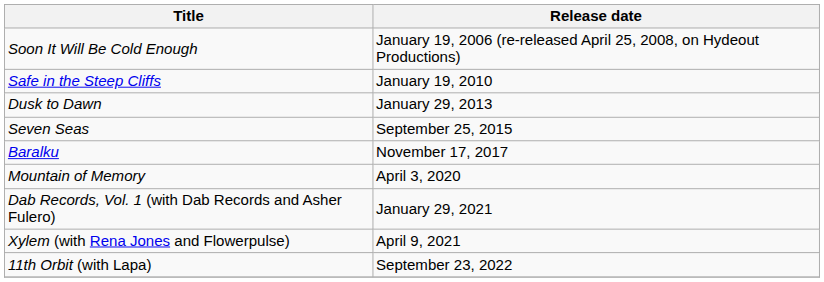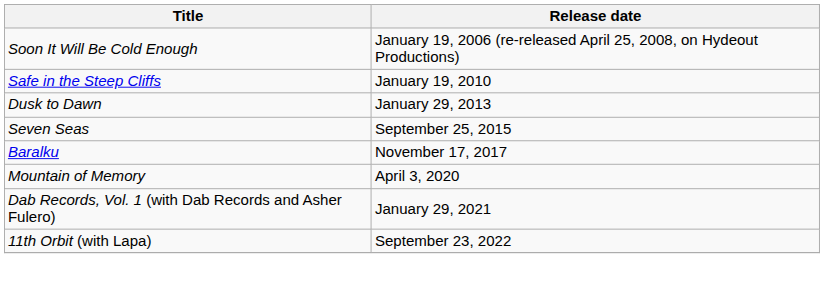 <table class="wikitable">
 <tr>
 <th>Title</th>
 <th>Release date</th>
 </tr>
 <tr>
 <td><em>Soon It Will Be Cold Enough</em></td>
 <td>January 19, 2006 (re-released April 25, 2008, on Hydeout Productions)</td>
 </tr>
 <tr>
 <td><em><a href='#'>Safe in the Steep Cliffs</a></em></td>
 <td>January 19, 2010</td>
 </tr>
 <tr>
 <td><em>Dusk to Dawn</em></td>
 <td>January 29, 2013</td>
 </tr>
 <tr>
 <td><em>Seven Seas</em></td>
 <td>September 25, 2015</td>
 </tr>
 <tr>
 <td><em><a href='#'>Baralku</a></em></td>
 <td>November 17, 2017</td>
 </tr>
 <tr>
 <td><em>Mountain of Memory</em></td>
 <td>April 3, 2020</td>
 </tr>
 <tr>
 <td><em>Dab Records, Vol. 1</em> (with Dab Records and Asher Fulero)</td>
 <td>January 29, 2021</td>
 </tr>
 <tr>
-<td><em>Xylem</em> (with <a href='#'>Rena Jones</a> and Flowerpulse)</td>
-<td>April 9, 2021</td>
-</tr>
-<tr>
 <td><em>11th Orbit</em> (with Lapa)</td>
 <td>September 23, 2022</td>
 </tr>
 <tr>
 </tr>
 </table>
